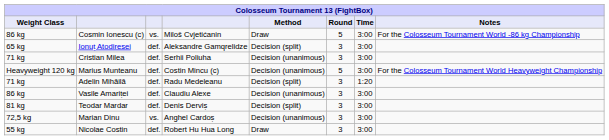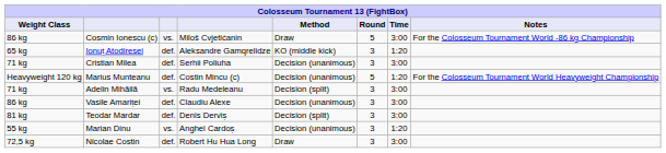 <table class="wikitable" style="font-size: 70%;">
 <tr>
 <th colspan="8" style="background-color: #ccf; color: #000080; text-align: center;"><strong>Colosseum Tournament 13 (FightBox)</strong></th>
 </tr>
 <tr>
 <th colspan="1" style="background-color: #E6E8FA; color: #000000; text-align: center;">Weight Class</th>
 <th colspan="1" style="background-color: #E6E8FA; color: #000000; text-align: center;"></th>
 <th colspan="1" style="background-color: #E6E8FA; color: #000000; text-align: center;"></th>
 <th colspan="1" style="background-color: #E6E8FA; color: #000000; text-align: center;"></th>
 <th colspan="1" style="background-color: #E6E8FA; color: #000000; text-align: center;">Method</th>
 <th colspan="1" style="background-color: #E6E8FA; color: #000000; text-align: center;">Round</th>
 <th colspan="1" style="background-color: #E6E8FA; color: #000000; text-align: center;">Time</th>
 <th colspan="1" style="background-color: #E6E8FA; color: #000000; text-align: center;">Notes</th>
 </tr>
 <tr>
 <td>86 kg</td>
 <td> Cosmin Ionescu (c)</td>
 <td align=center>vs.</td>
 <td> Miloš Cvjetićanin</td>
 <td>Draw</td>
 <td align=center>5</td>
 <td align=center>3:00</td>
 <td>For the <a href='#'>Colosseum Tournament World -86 kg Championship</a></td>
 </tr>
 <tr>
 <td>65 kg</td>
 <td> <a href='#'>Ionuț Atodiresei</a></td>
 <td align=center>def.</td>
 <td> Aleksandre Gamqrelidze</td>
-<td>Decision (split)</td>
+<td>KO (middle kick)</td>
 <td align=center>3</td>
-<td align=center>3:00</td>
+<td align=center>1:20</td>
 <td></td>
 </tr>
 <tr>
 <td>71 kg</td>
 <td> Cristian Milea</td>
 <td align=center>def.</td>
 <td> Serhii Poliuha</td>
 <td>Decision (unanimous)</td>
 <td align=center>3</td>
 <td align=center>3:00</td>
 <td></td>
 </tr>
 <tr>
 <td>Heavyweight 120 kg</td>
 <td> Marius Munteanu</td>
 <td align=center>def.</td>
 <td> Costin Mincu (c)</td>
 <td>Decision (unanimous)</td>
 <td align=center>5</td>
-<td align=center>3:00</td>
+<td align=center>1:20</td>
 <td>For the <a href='#'>Colosseum Tournament World Heavyweight Championship</a></td>
 </tr>
 <tr>
 <td>71 kg</td>
 <td> Adelin Mihăilă</td>
-<td align=center>def.</td>
+<td align=center>vs.</td>
 <td> Radu Medeleanu</td>
 <td>Decision (split)</td>
 <td align=center>3</td>
-<td align=center>1:20</td>
+<td align=center>3:00</td>
 </tr>
 <tr>
 <td>86 kg</td>
 <td> Vasile Amariței</td>
 <td align=center>def.</td>
 <td> Claudiu Alexe</td>
 <td>Decision (unanimous)</td>
 <td align=center>3</td>
 <td align=center>3:00</td>
 <td></td>
 </tr>
 <tr>
 <td>81 kg</td>
 <td> Teodar Mardar</td>
 <td align=center>def.</td>
 <td> Denis Derviș</td>
 <td>Decision (split)</td>
 <td align=center>3</td>
 <td align=center>3:00</td>
 <td></td>
 </tr>
 <tr>
-<td>72,5 kg</td>
+<td>55 kg</td>
 <td> Marian Dinu</td>
 <td align=center>vs.</td>
 <td> Anghel Cardoș</td>
 <td>Decision (unanimous)</td>
 <td align=center>3</td>
-<td align=center>3:00</td>
+<td align=center>1:20</td>
 <td></td>
 </tr>
 <tr>
-<td>55 kg</td>
+<td>72,5 kg</td>
 <td> Nicolae Costin</td>
 <td align=center>def.</td>
 <td> Robert Hu Hua Long</td>
 <td>Draw</td>
 <td align=center>3</td>
 <td align=center>3:00</td>
 <td></td>
 </tr>
 </table>
